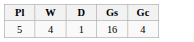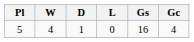 <table class="wikitable" style="text-align:center">
 <tr>
 <th width=40px>Pl</th>
 <th width=40px>W</th>
 <th width=40px>D</th>
+<th width=40px>L</th>
 <th width=40px>Gs</th>
 <th width=40px>Gc</th>
 </tr>
 <tr>
 <td>5</td>
 <td>4</td>
 <td>1</td>
+<td>0</td>
 <td>16</td>
 <td>4</td>
 </tr>
 </table>
